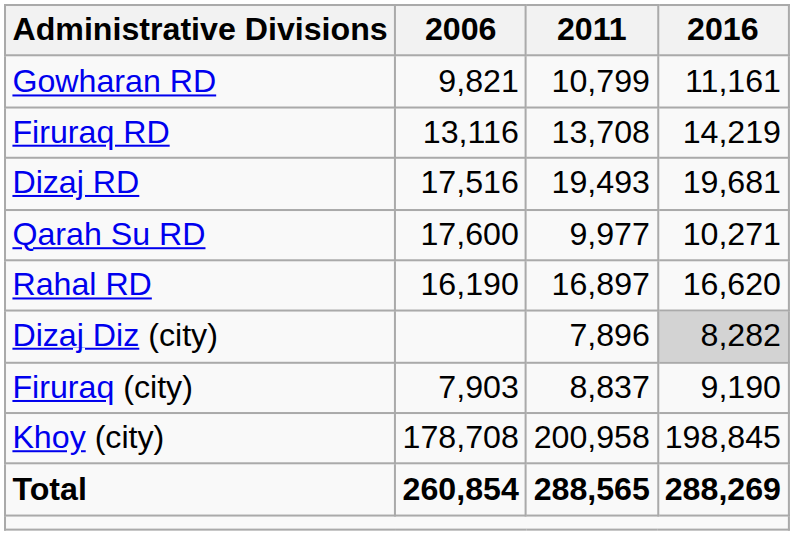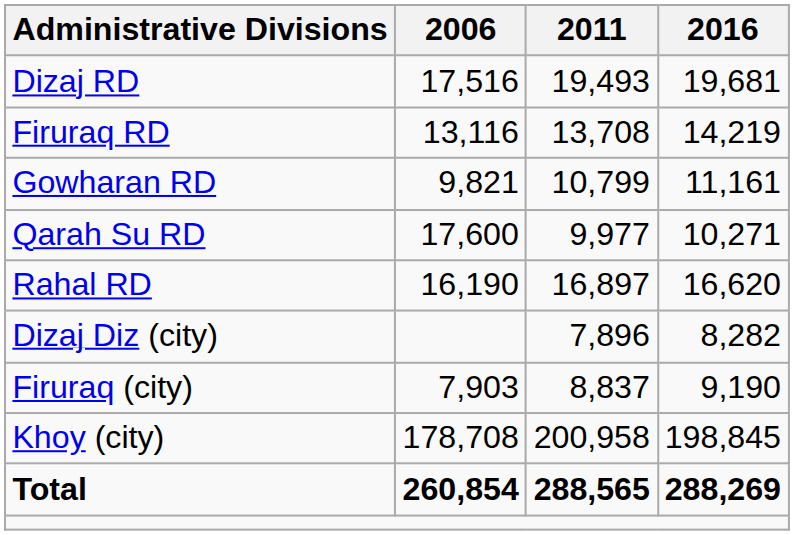 <table class="wikitable">
 <tr>
 <th>Administrative Divisions</th>
 <th>2006</th>
 <th>2011</th>
 <th>2016</th>
 </tr>
 <tr>
-<td><a href='#'>Gowharan RD</a></td>
-<td style="text-align: right;">9,821</td>
-<td style="text-align: right;">10,799</td>
-<td style="text-align: right;">11,161</td>
+<td><a href='#'>Dizaj RD</a></td>
+<td style="text-align: right;">17,516</td>
+<td style="text-align: right;">19,493</td>
+<td style="text-align: right;">19,681</td>
 </tr>
 <tr>
 <td><a href='#'>Firuraq RD</a></td>
 <td style="text-align: right;">13,116</td>
 <td style="text-align: right;">13,708</td>
 <td style="text-align: right;">14,219</td>
 </tr>
 <tr>
-<td><a href='#'>Dizaj RD</a></td>
-<td style="text-align: right;">17,516</td>
-<td style="text-align: right;">19,493</td>
-<td style="text-align: right;">19,681</td>
+<td><a href='#'>Gowharan RD</a></td>
+<td style="text-align: right;">9,821</td>
+<td style="text-align: right;">10,799</td>
+<td style="text-align: right;">11,161</td>
 </tr>
 <tr>
 <td><a href='#'>Qarah Su RD</a></td>
 <td style="text-align: right;">17,600</td>
 <td style="text-align: right;">9,977</td>
 <td style="text-align: right;">10,271</td>
 </tr>
 <tr>
 <td><a href='#'>Rahal RD</a></td>
 <td style="text-align: right;">16,190</td>
 <td style="text-align: right;">16,897</td>
 <td style="text-align: right;">16,620</td>
 </tr>
 <tr>
 <td><a href='#'>Dizaj Diz</a> (city)</td>
 <td style="text-align: right;"></td>
 <td style="text-align: right;">7,896</td>
-<td style="background: lightgrey; text-align: right;">8,282</td>
+<td style="text-align: right;">8,282</td>
 </tr>
 <tr>
 <td><a href='#'>Firuraq</a> (city)</td>
 <td style="text-align: right;">7,903</td>
 <td style="text-align: right;">8,837</td>
 <td style="text-align: right;">9,190</td>
 </tr>
 <tr>
 <td><a href='#'>Khoy</a> (city)</td>
 <td style="text-align: right;">178,708</td>
 <td style="text-align: right;">200,958</td>
 <td style="text-align: right;">198,845</td>
 </tr>
 <tr>
 <td><strong>Total</strong></td>
 <td style="text-align: right;"><strong>260,854</strong></td>
 <td style="text-align: right;"><strong>288,565</strong></td>
 <td style="text-align: right;"><strong>288,269</strong></td>
 </tr>
 <tr>
 <td colspan=4></td>
 </tr>
 </table>
